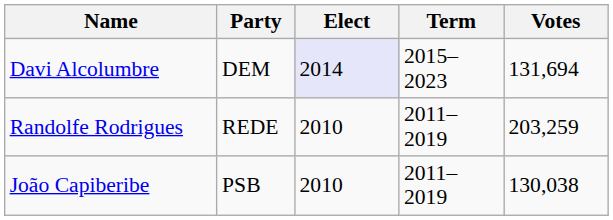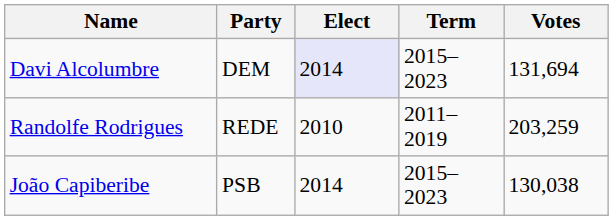 <table class="wikitable sortable">
 <tr>
 <th style="width:150px;">Name</th>
 <th style="width:50px;">Party</th>
 <th style="width:70px;">Elect</th>
 <th style="width:70px;">Term</th>
 <th style="width:70px;">Votes</th>
 </tr>
 <tr>
 <td><a href='#'>Davi Alcolumbre</a></td>
 <td>DEM</td>
 <td style="background: lavender;">2014</td>
 <td>2015–2023</td>
 <td>131,694</td>
 </tr>
 <tr>
 <td><a href='#'>Randolfe Rodrigues</a></td>
 <td>REDE</td>
 <td>2010</td>
 <td>2011–2019</td>
 <td>203,259</td>
 </tr>
 <tr>
 <td><a href='#'>João Capiberibe</a></td>
 <td>PSB</td>
-<td>2010</td>
-<td>2011–2019</td>
+<td>2014</td>
+<td>2015–2023</td>
 <td>130,038</td>
 </tr>
 </table>
